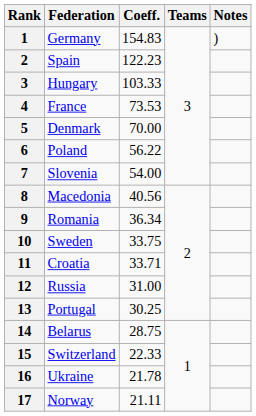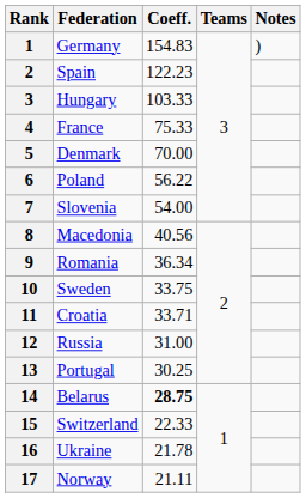 <table class="wikitable">
 <tr>
 <th>Rank</th>
 <th>Federation</th>
 <th>Coeff.</th>
 <th>Teams</th>
 <th>Notes</th>
 </tr>
 <tr>
 <th>1</th>
 <td> <a href='#'>Germany</a></td>
 <td align=right>154.83</td>
 <td align=center rowspan=7>3</td>
 <td>)</td>
 </tr>
 <tr>
 <th>2</th>
 <td> <a href='#'>Spain</a></td>
 <td align=right>122.23</td>
 <td></td>
 </tr>
 <tr>
 <th>3</th>
 <td> <a href='#'>Hungary</a></td>
 <td align=right>103.33</td>
 <td></td>
 </tr>
 <tr>
 <th>4</th>
 <td> <a href='#'>France</a></td>
-<td align=right>73.53</td>
+<td align=right>75.33</td>
 <td></td>
 </tr>
 <tr>
 <th>5</th>
 <td> <a href='#'>Denmark</a></td>
 <td align=right>70.00</td>
 <td></td>
 </tr>
 <tr>
 <th>6</th>
 <td> <a href='#'>Poland</a></td>
 <td align=right>56.22</td>
 <td></td>
 </tr>
 <tr>
 <th>7</th>
 <td> <a href='#'>Slovenia</a></td>
 <td align=right>54.00</td>
 <td></td>
 </tr>
 <tr>
 <th>8</th>
 <td> <a href='#'>Macedonia</a></td>
 <td align=right>40.56</td>
 <td align=center rowspan=6>2</td>
 <td></td>
 </tr>
 <tr>
 <th>9</th>
 <td> <a href='#'>Romania</a></td>
 <td align=right>36.34</td>
 <td></td>
 </tr>
 <tr>
 <th>10</th>
 <td> <a href='#'>Sweden</a></td>
 <td align=right>33.75</td>
 <td></td>
 </tr>
 <tr>
 <th>11</th>
 <td> <a href='#'>Croatia</a></td>
 <td align=right>33.71</td>
 <td></td>
 </tr>
 <tr>
 <th>12</th>
 <td> <a href='#'>Russia</a></td>
 <td align=right>31.00</td>
 <td></td>
 </tr>
 <tr>
 <th>13</th>
 <td> <a href='#'>Portugal</a></td>
 <td align=right>30.25</td>
 <td></td>
 </tr>
 <tr>
 <th>14</th>
 <td> <a href='#'>Belarus</a></td>
-<td align=right>28.75</td>
+<td align=right><strong>28.75</strong></td>
 <td align=center rowspan=4>1</td>
 <td></td>
 </tr>
 <tr>
 <th>15</th>
 <td> <a href='#'>Switzerland</a></td>
 <td align=right>22.33</td>
 <td></td>
 </tr>
 <tr>
 <th>16</th>
 <td> <a href='#'>Ukraine</a></td>
 <td align=right>21.78</td>
 <td></td>
 </tr>
 <tr>
 <th>17</th>
 <td> <a href='#'>Norway</a></td>
 <td align=right>21.11</td>
 <td></td>
 </tr>
 </table>
